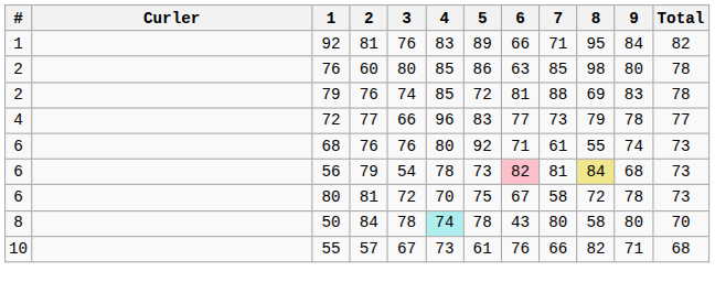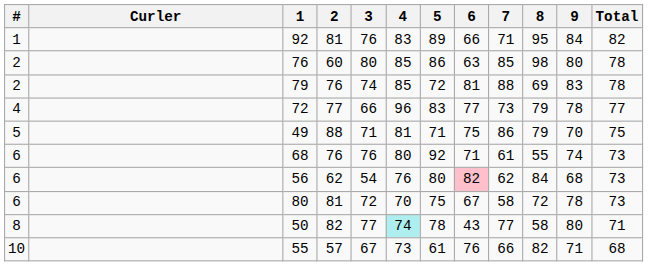 <table class="wikitable sortable" style="text-align:center">
 <tr>
 <th>#</th>
 <th width=225>Curler</th>
 <th width=25>1</th>
 <th width=25>2</th>
 <th width=25>3</th>
 <th width=25>4</th>
 <th width=25>5</th>
 <th width=25>6</th>
 <th width=25>7</th>
 <th width=25>8</th>
 <th width=25>9</th>
 <th width=40>Total</th>
 </tr>
 <tr>
 <td>1</td>
 <td align=left></td>
 <td>92</td>
 <td>81</td>
 <td>76</td>
 <td>83</td>
 <td>89</td>
 <td>66</td>
 <td>71</td>
 <td>95</td>
 <td>84</td>
 <td>82</td>
 </tr>
 <tr>
 <td>2</td>
 <td align=left></td>
 <td>76</td>
 <td>60</td>
 <td>80</td>
 <td>85</td>
 <td>86</td>
 <td>63</td>
 <td>85</td>
 <td>98</td>
 <td>80</td>
 <td>78</td>
 </tr>
 <tr>
 <td>2</td>
 <td align=left></td>
 <td>79</td>
 <td>76</td>
 <td>74</td>
 <td>85</td>
 <td>72</td>
 <td>81</td>
 <td>88</td>
 <td>69</td>
 <td>83</td>
 <td>78</td>
 </tr>
 <tr>
 <td>4</td>
 <td align=left></td>
 <td>72</td>
 <td>77</td>
 <td>66</td>
 <td>96</td>
 <td>83</td>
 <td>77</td>
 <td>73</td>
 <td>79</td>
 <td>78</td>
 <td>77</td>
 </tr>
 <tr>
+<td>5</td>
+<td align=left></td>
+<td>49</td>
+<td>88</td>
+<td>71</td>
+<td>81</td>
+<td>71</td>
+<td>75</td>
+<td>86</td>
+<td>79</td>
+<td>70</td>
+<td>75</td>
+</tr>
+<tr>
 <td>6</td>
 <td align=left></td>
 <td>68</td>
 <td>76</td>
 <td>76</td>
 <td>80</td>
 <td>92</td>
 <td>71</td>
 <td>61</td>
 <td>55</td>
 <td>74</td>
 <td>73</td>
 </tr>
 <tr>
 <td>6</td>
 <td align=left></td>
 <td>56</td>
-<td>79</td>
+<td>62</td>
 <td>54</td>
-<td>78</td>
-<td>73</td>
+<td>76</td>
+<td>80</td>
 <td style="background: pink;">82</td>
-<td>81</td>
-<td style="background: khaki;">84</td>
+<td>62</td>
+<td>84</td>
 <td>68</td>
 <td>73</td>
 </tr>
 <tr>
 <td>6</td>
 <td align=left></td>
 <td>80</td>
 <td>81</td>
 <td>72</td>
 <td>70</td>
 <td>75</td>
 <td>67</td>
 <td>58</td>
 <td>72</td>
 <td>78</td>
 <td>73</td>
 </tr>
 <tr>
 <td>8</td>
 <td align=left></td>
 <td>50</td>
-<td>84</td>
-<td>78</td>
+<td>82</td>
+<td>77</td>
 <td style="background: paleturquoise;">74</td>
 <td>78</td>
 <td>43</td>
-<td>80</td>
+<td>77</td>
 <td>58</td>
 <td>80</td>
-<td>70</td>
+<td>71</td>
 </tr>
 <tr>
 <td>10</td>
 <td align=left></td>
 <td>55</td>
 <td>57</td>
 <td>67</td>
 <td>73</td>
 <td>61</td>
 <td>76</td>
 <td>66</td>
 <td>82</td>
 <td>71</td>
 <td>68</td>
 </tr>
 </table>
